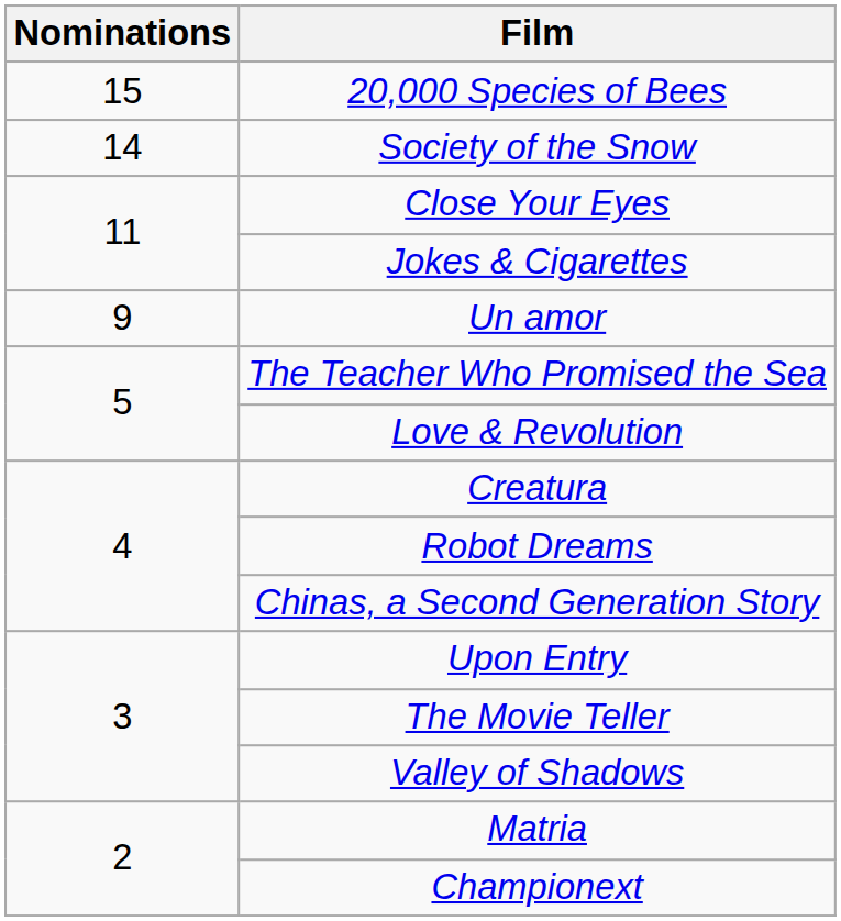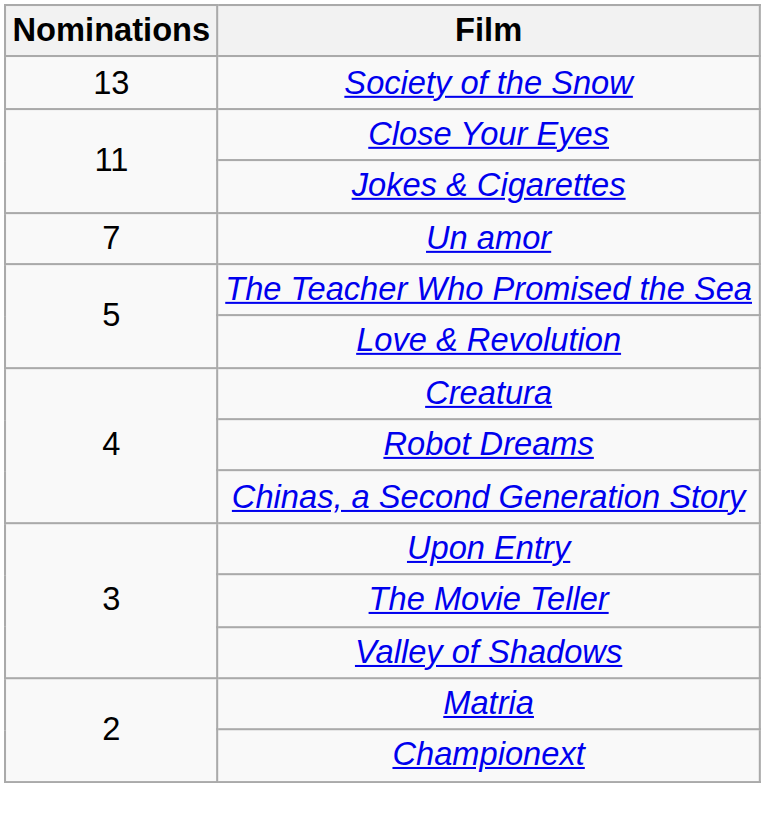 <table class="wikitable plainrowheaders" style="text-align:center;">
 <tr>
 <th scope="col" style="width:55px;">Nominations</th>
 <th scope="col" style="text-align:center;">Film</th>
 </tr>
 <tr>
-<td scope=row style="text-align:center">15</td>
-<td><em><a href='#'>20,000 Species of Bees</a></em></td>
-</tr>
-<tr>
-<td scope=row style="text-align:center">14</td>
+<td scope=row style="text-align:center">13</td>
 <td><em><a href='#'>Society of the Snow</a></em></td>
 </tr>
 <tr>
 <td scope=row rowspan=2 style="text-align:center">11</td>
 <td><em><a href='#'>Close Your Eyes</a></em></td>
 </tr>
 <tr>
 <td><em><a href='#'>Jokes & Cigarettes</a></em></td>
 </tr>
 <tr>
-<td scope=row style="text-align:center">9</td>
+<td scope=row style="text-align:center">7</td>
 <td><em><a href='#'>Un amor</a></em></td>
 </tr>
 <tr>
 <td scope=row rowspan=2 style="text-align:center">5</td>
 <td><em><a href='#'>The Teacher Who Promised the Sea</a></em></td>
 </tr>
 <tr>
 <td><em><a href='#'>Love & Revolution</a></em></td>
 </tr>
 <tr>
 <td scope=row rowspan=3 style="text-align:center">4</td>
 <td><em><a href='#'>Creatura</a></em></td>
 </tr>
 <tr>
 <td><em><a href='#'>Robot Dreams</a></em></td>
 </tr>
 <tr>
 <td><em><a href='#'>Chinas, a Second Generation Story</a></em></td>
 </tr>
 <tr>
 <td scope=row rowspan=3 style="text-align:center">3</td>
 <td><em><a href='#'>Upon Entry</a></em></td>
 </tr>
 <tr>
 <td><em><a href='#'>The Movie Teller</a></em></td>
 </tr>
 <tr>
 <td><em><a href='#'>Valley of Shadows</a></em></td>
 </tr>
 <tr>
 <td scope=row rowspan=2 style="text-align:center">2</td>
 <td><em><a href='#'>Matria</a></em></td>
 </tr>
 <tr>
 <td><em><a href='#'>Championext</a></em></td>
 </tr>
 <tr>
 </tr>
 </table>
